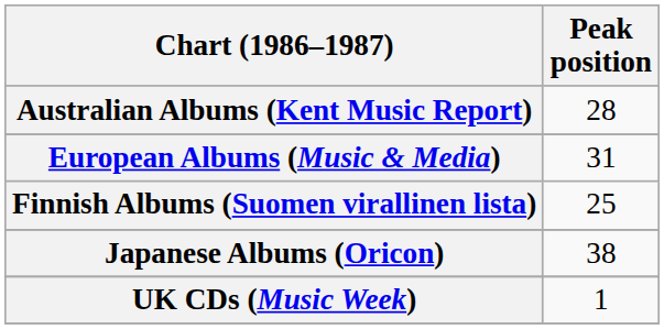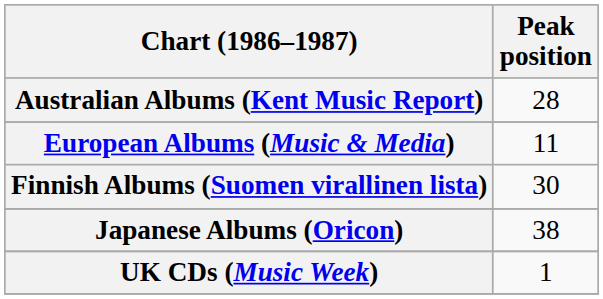 <table class="wikitable sortable plainrowheaders" style="text-align:center">
 <tr>
 <th scope="col">Chart (1986–1987)</th>
 <th scope="col">Peak<br>position</th>
 </tr>
 <tr>
 <th scope="row">Australian Albums (<a href='#'>Kent Music Report</a>)</th>
 <td>28</td>
 </tr>
 <tr>
 </tr>
 <tr>
 </tr>
 <tr>
 <th scope="row"><a href='#'>European Albums</a> (<em><a href='#'>Music & Media</a></em>)</th>
-<td>31</td>
+<td>11</td>
 </tr>
 <tr>
 <th scope="row">Finnish Albums (<a href='#'>Suomen virallinen lista</a>)</th>
-<td>25</td>
+<td>30</td>
 </tr>
 <tr>
 </tr>
 <tr>
 <th scope="row">Japanese Albums (<a href='#'>Oricon</a>)</th>
 <td>38</td>
 </tr>
 <tr>
 </tr>
 <tr>
 </tr>
 <tr>
 </tr>
 <tr>
 <th scope="row">UK CDs (<em><a href='#'>Music Week</a></em>)</th>
 <td>1</td>
 </tr>
 <tr>
 </tr>
 </table>
